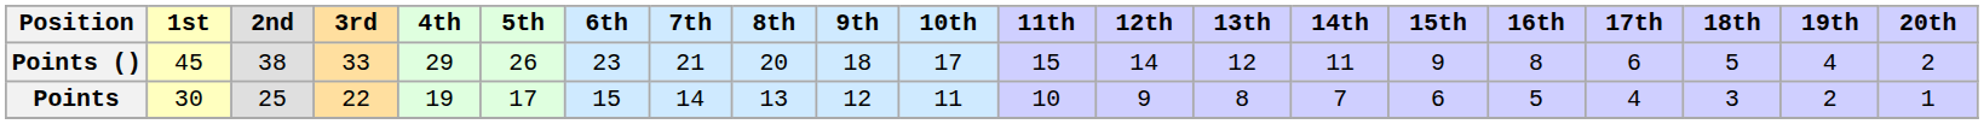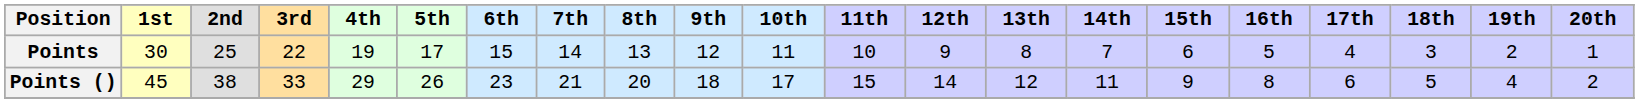 <table class="wikitable" style="font-size:85%; text-align:center">
 <tr>
 <th>Position</th>
 <td style="background:#FFFFBF;"> <strong>1st</strong> </td>
 <td style="background:#DFDFDF;"> <strong>2nd</strong> </td>
 <td style="background:#FFDF9F;"> <strong>3rd</strong> </td>
 <td style="background:#DFFFDF;"> <strong>4th</strong> </td>
 <td style="background:#DFFFDF;"> <strong>5th</strong> </td>
 <td style="background:#CFEAFF;"> <strong>6th</strong> </td>
 <td style="background:#CFEAFF;"> <strong>7th</strong> </td>
 <td style="background:#CFEAFF;"> <strong>8th</strong> </td>
 <td style="background:#CFEAFF;"> <strong>9th</strong> </td>
 <td style="background:#CFEAFF;"> <strong>10th</strong> </td>
 <td style="background:#CFCFFF;"> <strong>11th</strong> </td>
 <td style="background:#CFCFFF;"> <strong>12th</strong> </td>
 <td style="background:#CFCFFF;"> <strong>13th</strong> </td>
 <td style="background:#CFCFFF;"> <strong>14th</strong> </td>
 <td style="background:#CFCFFF;"> <strong>15th</strong> </td>
 <td style="background:#CFCFFF;"> <strong>16th</strong> </td>
 <td style="background:#CFCFFF;"> <strong>17th</strong> </td>
 <td style="background:#CFCFFF;"> <strong>18th</strong> </td>
 <td style="background:#CFCFFF;"> <strong>19th</strong> </td>
 <td style="background:#CFCFFF;"> <strong>20th</strong> </td>
 </tr>
 <tr>
+<th>Points</th>
+<td style="background:#FFFFBF;">30</td>
+<td style="background:#DFDFDF;">25</td>
+<td style="background:#FFDF9F;">22</td>
+<td style="background:#DFFFDF;">19</td>
+<td style="background:#DFFFDF;">17</td>
+<td style="background:#CFEAFF;">15</td>
+<td style="background:#CFEAFF;">14</td>
+<td style="background:#CFEAFF;">13</td>
+<td style="background:#CFEAFF;">12</td>
+<td style="background:#CFEAFF;">11</td>
+<td style="background:#CFCFFF;">10</td>
+<td style="background:#CFCFFF;">9</td>
+<td style="background:#CFCFFF;">8</td>
+<td style="background:#CFCFFF;">7</td>
+<td style="background:#CFCFFF;">6</td>
+<td style="background:#CFCFFF;">5</td>
+<td style="background:#CFCFFF;">4</td>
+<td style="background:#CFCFFF;">3</td>
+<td style="background:#CFCFFF;">2</td>
+<td style="background:#CFCFFF;">1</td>
+</tr>
+<tr>
 <th>Points ()</th>
 <td style="background:#FFFFBF;">45</td>
 <td style="background:#DFDFDF;">38</td>
 <td style="background:#FFDF9F;">33</td>
 <td style="background:#DFFFDF;">29</td>
 <td style="background:#DFFFDF;">26</td>
 <td style="background:#CFEAFF;">23</td>
 <td style="background:#CFEAFF;">21</td>
 <td style="background:#CFEAFF;">20</td>
 <td style="background:#CFEAFF;">18</td>
 <td style="background:#CFEAFF;">17</td>
 <td style="background:#CFCFFF;">15</td>
 <td style="background:#CFCFFF;">14</td>
 <td style="background:#CFCFFF;">12</td>
 <td style="background:#CFCFFF;">11</td>
 <td style="background:#CFCFFF;">9</td>
 <td style="background:#CFCFFF;">8</td>
 <td style="background:#CFCFFF;">6</td>
 <td style="background:#CFCFFF;">5</td>
 <td style="background:#CFCFFF;">4</td>
 <td style="background:#CFCFFF;">2</td>
 </tr>
 <tr>
-<th>Points</th>
-<td style="background:#FFFFBF;">30</td>
-<td style="background:#DFDFDF;">25</td>
-<td style="background:#FFDF9F;">22</td>
-<td style="background:#DFFFDF;">19</td>
-<td style="background:#DFFFDF;">17</td>
-<td style="background:#CFEAFF;">15</td>
-<td style="background:#CFEAFF;">14</td>
-<td style="background:#CFEAFF;">13</td>
-<td style="background:#CFEAFF;">12</td>
-<td style="background:#CFEAFF;">11</td>
-<td style="background:#CFCFFF;">10</td>
-<td style="background:#CFCFFF;">9</td>
-<td style="background:#CFCFFF;">8</td>
-<td style="background:#CFCFFF;">7</td>
-<td style="background:#CFCFFF;">6</td>
-<td style="background:#CFCFFF;">5</td>
-<td style="background:#CFCFFF;">4</td>
-<td style="background:#CFCFFF;">3</td>
-<td style="background:#CFCFFF;">2</td>
-<td style="background:#CFCFFF;">1</td>
-</tr>
-<tr>
 </tr>
 </table>
